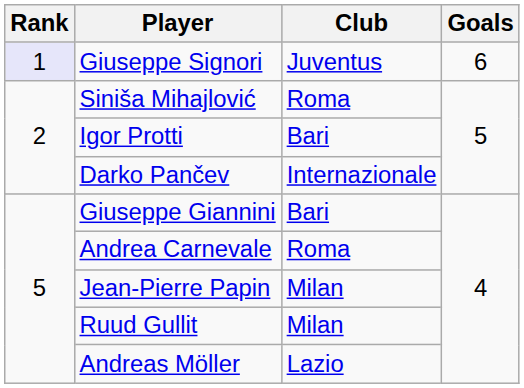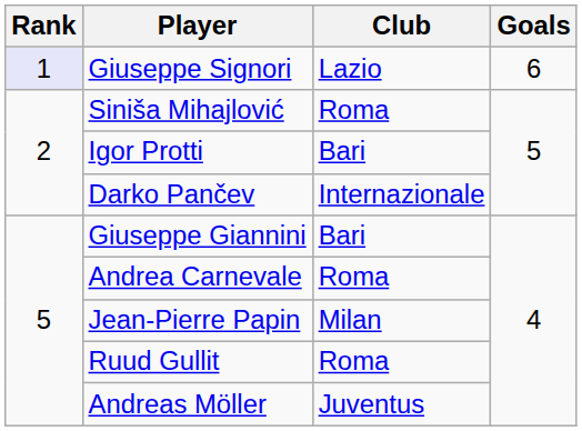 <table class="wikitable sortable" style="text-align:center">
 <tr>
 <th>Rank</th>
 <th>Player</th>
 <th>Club</th>
 <th>Goals</th>
 </tr>
 <tr>
 <td style="background: lavender;">1</td>
 <td align="left"><strong></strong> <a href='#'>Giuseppe Signori</a></td>
-<td align="left"><a href='#'>Juventus</a></td>
+<td align="left"><a href='#'>Lazio</a></td>
 <td>6</td>
 </tr>
 <tr>
 <td rowspan="3">2</td>
 <td align="left"><strong></strong> <a href='#'>Siniša Mihajlović</a></td>
 <td align="left"><a href='#'>Roma</a></td>
 <td rowspan="3">5</td>
 </tr>
 <tr>
 <td align="left"><strong></strong> <a href='#'>Igor Protti</a></td>
 <td align="left"><a href='#'>Bari</a></td>
 </tr>
 <tr>
 <td align="left"><strong></strong> <a href='#'>Darko Pančev</a></td>
 <td align="left"><a href='#'>Internazionale</a></td>
 </tr>
 <tr>
 <td rowspan="5">5</td>
 <td align="left"><strong></strong> <a href='#'>Giuseppe Giannini</a></td>
 <td align="left"><a href='#'>Bari</a></td>
 <td rowspan="5">4</td>
 </tr>
 <tr>
 <td align="left"><strong></strong> <a href='#'>Andrea Carnevale</a></td>
 <td align="left"><a href='#'>Roma</a></td>
 </tr>
 <tr>
 <td align="left"><strong></strong> <a href='#'>Jean-Pierre Papin</a></td>
 <td align="left"><a href='#'>Milan</a></td>
 </tr>
 <tr>
 <td align="left"><strong></strong> <a href='#'>Ruud Gullit</a></td>
-<td align="left"><a href='#'>Milan</a></td>
+<td align="left"><a href='#'>Roma</a></td>
 </tr>
 <tr>
 <td align="left"><strong></strong> <a href='#'>Andreas Möller</a></td>
-<td align="left"><a href='#'>Lazio</a></td>
+<td align="left"><a href='#'>Juventus</a></td>
 </tr>
 </table>
